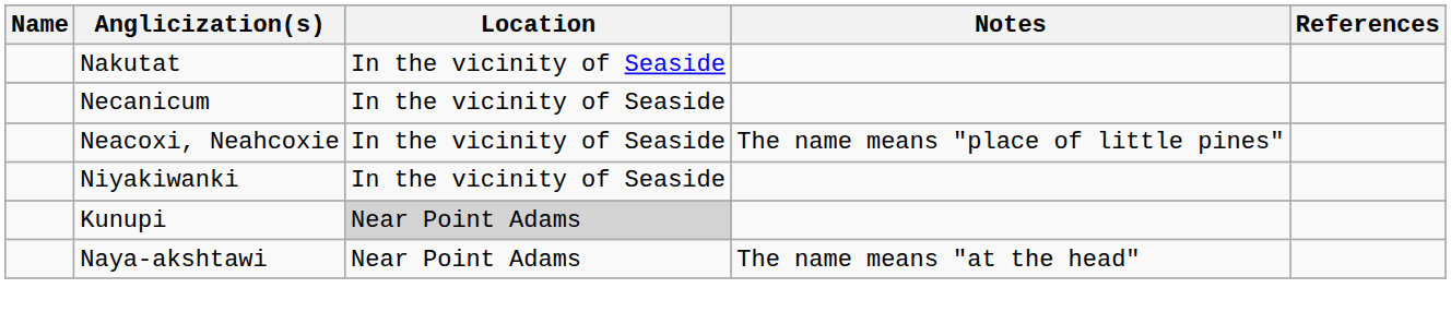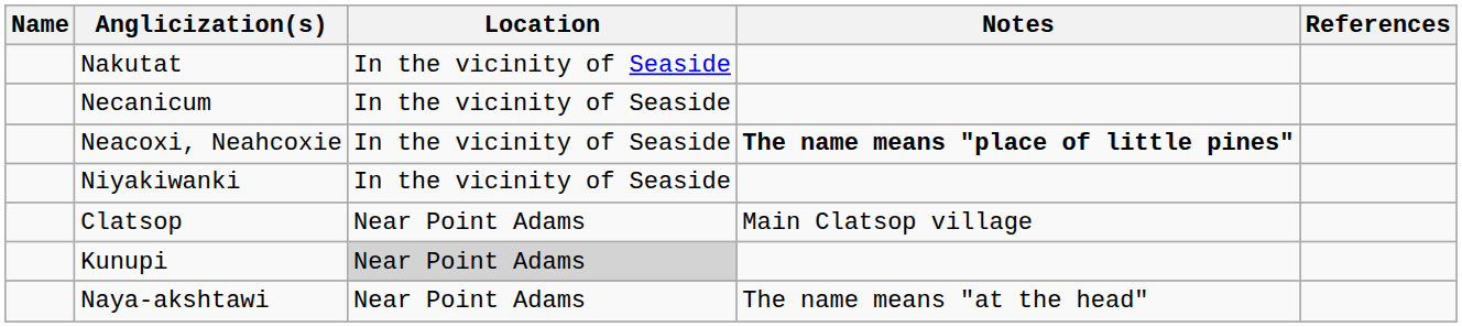 <table class="wikitable">
 <tr>
 <th>Name</th>
 <th>Anglicization(s)</th>
 <th>Location</th>
 <th>Notes</th>
 <th>References</th>
 </tr>
 <tr>
 <td></td>
 <td>Nakutat</td>
 <td>In the vicinity of <a href='#'>Seaside</a></td>
 <td></td>
 <td></td>
 </tr>
 <tr>
 <td></td>
 <td>Necanicum</td>
 <td>In the vicinity of Seaside</td>
 <td></td>
 <td></td>
 </tr>
 <tr>
 <td></td>
 <td>Neacoxi, Neahcoxie</td>
 <td>In the vicinity of Seaside</td>
-<td>The name means "place of little pines"</td>
+<td><strong>The name means "place of little pines"</strong></td>
 <td></td>
 </tr>
 <tr>
 <td></td>
 <td>Niyakiwanki</td>
 <td>In the vicinity of Seaside</td>
 <td></td>
+<td></td>
+</tr>
+<tr>
+<td></td>
+<td>Clatsop</td>
+<td>Near Point Adams</td>
+<td>Main Clatsop village</td>
 <td></td>
 </tr>
 <tr>
 <td></td>
 <td>Kunupi</td>
 <td style="background: lightgrey;">Near Point Adams</td>
 <td></td>
 <td></td>
 </tr>
 <tr>
 <td></td>
 <td>Naya-akshtawi</td>
 <td>Near Point Adams</td>
 <td>The name means "at the head"</td>
 <td></td>
 </tr>
 </table>
